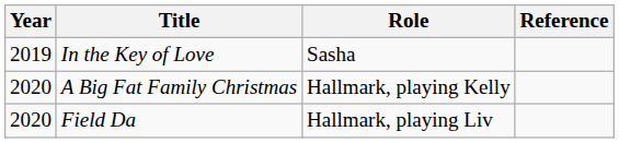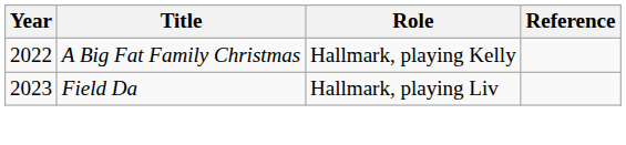 <table class="wikitable">
 <tr>
 <th>Year</th>
 <th>Title</th>
 <th>Role</th>
 <th>Reference</th>
 </tr>
 <tr>
-<td>2019</td>
-<td><em>In the Key of Love</em></td>
-<td>Sasha</td>
-<td></td>
-</tr>
-<tr>
-<td>2020</td>
+<td>2022</td>
 <td><em>A Big Fat Family Christmas</em></td>
 <td>Hallmark, playing Kelly</td>
 <td></td>
 </tr>
 <tr>
-<td>2020</td>
+<td>2023</td>
 <td><em>Field Da</em></td>
 <td>Hallmark, playing Liv</td>
 <td></td>
 </tr>
 </table>
